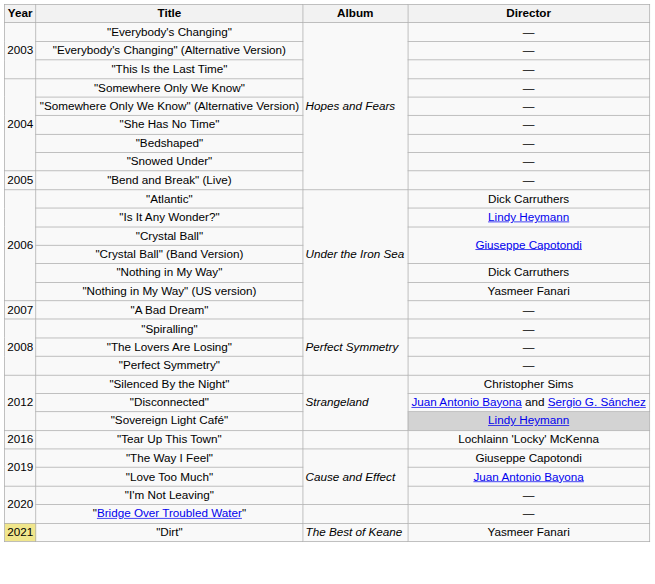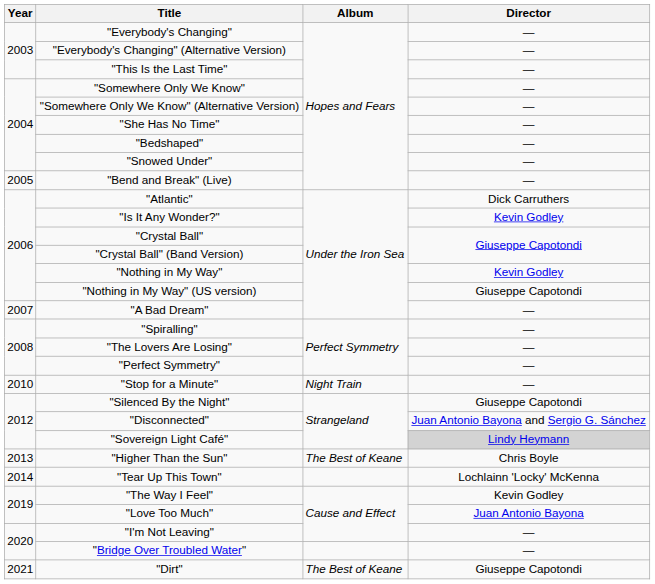 <table class="wikitable" style="width:70%; text-align:center;">
 <tr>
 <th>Year</th>
 <th>Title</th>
 <th>Album</th>
 <th>Director</th>
 </tr>
 <tr>
 <td rowspan="3">2003</td>
 <td>"Everybody's Changing"</td>
 <td rowspan="9" style="text-align:left;"><em>Hopes and Fears</em></td>
 <td>—</td>
 </tr>
 <tr>
 <td>"Everybody's Changing" (Alternative Version)</td>
 <td>—</td>
 </tr>
 <tr>
 <td>"This Is the Last Time"</td>
 <td>—</td>
 </tr>
 <tr>
 <td rowspan="5">2004</td>
 <td>"Somewhere Only We Know"</td>
 <td>—</td>
 </tr>
 <tr>
 <td>"Somewhere Only We Know" (Alternative Version)</td>
 <td>—</td>
 </tr>
 <tr>
 <td>"She Has No Time"</td>
 <td>—</td>
 </tr>
 <tr>
 <td>"Bedshaped"</td>
 <td>—</td>
 </tr>
 <tr>
 <td>"Snowed Under"</td>
 <td>—</td>
 </tr>
 <tr>
 <td>2005</td>
 <td>"Bend and Break" (Live)</td>
 <td>—</td>
 </tr>
 <tr>
 <td rowspan="6">2006</td>
 <td>"Atlantic"</td>
 <td rowspan="7" style="text-align:left;"><em>Under the Iron Sea</em></td>
 <td>Dick Carruthers</td>
 </tr>
 <tr>
 <td>"Is It Any Wonder?"</td>
-<td><a href='#'>Lindy Heymann</a></td>
+<td><a href='#'>Kevin Godley</a></td>
 </tr>
 <tr>
 <td>"Crystal Ball"</td>
 <td rowspan="2"><a href='#'>Giuseppe Capotondi</a></td>
 </tr>
 <tr>
 <td>"Crystal Ball" (Band Version)</td>
 </tr>
 <tr>
 <td>"Nothing in My Way"</td>
-<td>Dick Carruthers</td>
+<td><a href='#'>Kevin Godley</a></td>
 </tr>
 <tr>
 <td>"Nothing in My Way" (US version)</td>
-<td>Yasmeer Fanari</td>
+<td>Giuseppe Capotondi</td>
 </tr>
 <tr>
 <td>2007</td>
 <td>"A Bad Dream"</td>
 <td>—</td>
 </tr>
 <tr>
 <td rowspan="3">2008</td>
 <td>"Spiralling"</td>
 <td rowspan="3" style="text-align:left;"><em>Perfect Symmetry</em></td>
 <td>—</td>
 </tr>
 <tr>
 <td>"The Lovers Are Losing"</td>
 <td>—</td>
 </tr>
 <tr>
 <td>"Perfect Symmetry"</td>
 <td>—</td>
 </tr>
 <tr>
+<td>2010</td>
+<td>"Stop for a Minute"</td>
+<td style="text-align:left;"><em>Night Train</em></td>
+<td>—</td>
+</tr>
+<tr>
 <td rowspan="3">2012</td>
 <td>"Silenced By the Night"</td>
 <td rowspan="3" style="text-align:left;"><em>Strangeland</em></td>
-<td>Christopher Sims</td>
+<td>Giuseppe Capotondi</td>
 </tr>
 <tr>
 <td>"Disconnected"</td>
 <td><a href='#'>Juan Antonio Bayona</a> and <a href='#'>Sergio G. Sánchez</a></td>
 </tr>
 <tr>
 <td>"Sovereign Light Café"</td>
 <td style="background: lightgrey;"><a href='#'>Lindy Heymann</a></td>
 </tr>
 <tr>
-<td>2016</td>
+<td>2013</td>
+<td>"Higher Than the Sun"</td>
+<td style="text-align:left;"><em>The Best of Keane</em></td>
+<td>Chris Boyle</td>
+</tr>
+<tr>
+<td>2014</td>
 <td>"Tear Up This Town"</td>
 <td></td>
 <td>Lochlainn 'Locky' McKenna</td>
 </tr>
 <tr>
 <td rowspan="2">2019</td>
 <td>"The Way I Feel"</td>
 <td rowspan="3" style="text-align:left;"><em>Cause and Effect</em></td>
-<td>Giuseppe Capotondi</td>
+<td>Kevin Godley</td>
 </tr>
 <tr>
 <td>"Love Too Much"</td>
 <td><a href='#'>Juan Antonio Bayona</a></td>
 </tr>
 <tr>
 <td rowspan="2">2020</td>
 <td>"I'm Not Leaving"</td>
 <td>—</td>
 </tr>
 <tr>
 <td>"<a href='#'>Bridge Over Troubled Water</a>"</td>
 <td></td>
 <td>—</td>
 </tr>
 <tr>
-<td style="background: khaki;">2021</td>
+<td>2021</td>
 <td>"Dirt"</td>
 <td style="text-align:left;"><em>The Best of Keane</em></td>
-<td>Yasmeer Fanari</td>
+<td>Giuseppe Capotondi</td>
 </tr>
 </table>
